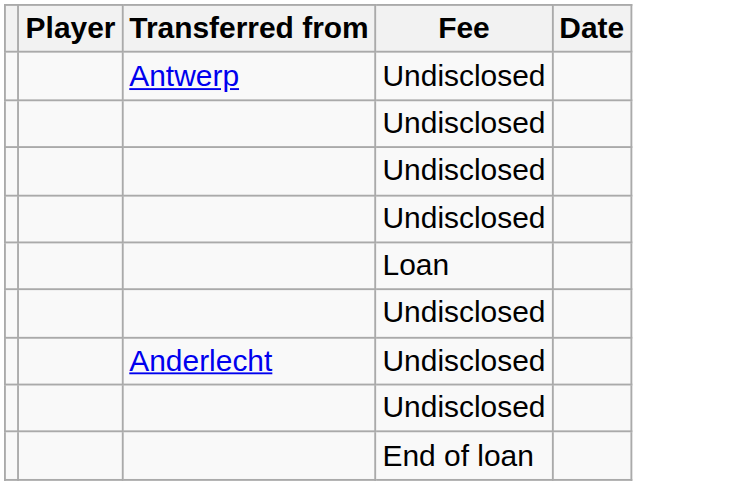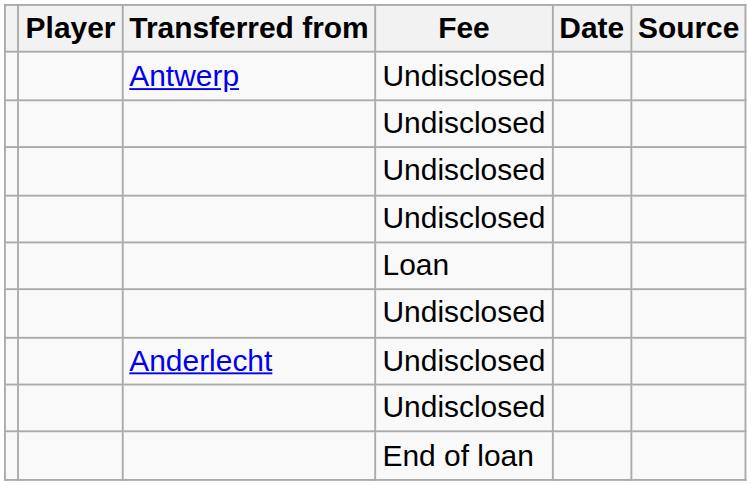 <table class="wikitable sortable">
 <tr>
 <th scope=col></th>
 <th scope=col>Player</th>
 <th scope=col>Transferred from</th>
 <th scope=col>Fee</th>
 <th scope=col>Date</th>
+<th scope=col>Source</th>
 </tr>
 <tr>
 <td align=center></td>
 <td></td>
 <td><a href='#'>Antwerp</a></td>
 <td>Undisclosed</td>
+<td></td>
 <td></td>
 </tr>
 <tr>
 <td align=center></td>
 <td></td>
 <td></td>
 <td>Undisclosed</td>
 <td></td>
-</tr>
-<tr>
-<td align=center></td>
-<td></td>
-<td></td>
-<td>Undisclosed</td>
 <td></td>
 </tr>
 <tr>
 <td align=center></td>
 <td></td>
 <td></td>
 <td>Undisclosed</td>
 <td></td>
-</tr>
-<tr>
-<td align=center></td>
-<td></td>
-<td></td>
-<td>Loan</td>
 <td></td>
 </tr>
 <tr>
 <td align=center></td>
 <td></td>
 <td></td>
 <td>Undisclosed</td>
 <td></td>
+<td></td>
 </tr>
 <tr>
 <td align=center></td>
 <td></td>
-<td><a href='#'>Anderlecht</a></td>
-<td>Undisclosed</td>
+<td></td>
+<td>Loan</td>
+<td></td>
 <td></td>
 </tr>
 <tr>
 <td align=center></td>
 <td></td>
 <td></td>
 <td>Undisclosed</td>
 <td></td>
+<td></td>
+</tr>
+<tr>
+<td align=center></td>
+<td></td>
+<td><a href='#'>Anderlecht</a></td>
+<td>Undisclosed</td>
+<td></td>
+<td></td>
+</tr>
+<tr>
+<td align=center></td>
+<td></td>
+<td></td>
+<td>Undisclosed</td>
+<td></td>
+<td></td>
 </tr>
 <tr>
 <td align=center></td>
 <td></td>
 <td></td>
 <td>End of loan</td>
 <td></td>
+<td></td>
 </tr>
 </table>
